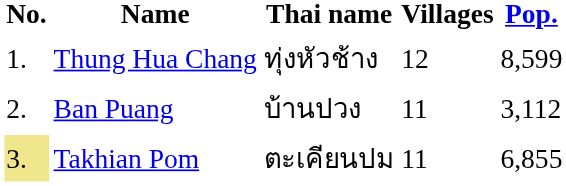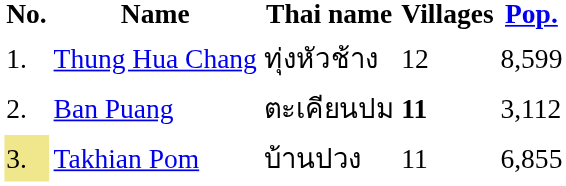 <table>
 <tr>
 <th>No.</th>
 <th>Name</th>
 <th>Thai name</th>
 <th>Villages</th>
 <th><a href='#'>Pop.</a></th>
 </tr>
 <tr>
 <td>1.</td>
 <td><a href='#'>Thung Hua Chang</a></td>
 <td>ทุ่งหัวช้าง</td>
 <td>12</td>
 <td>8,599</td>
 <td></td>
 </tr>
 <tr>
 <td>2.</td>
 <td><a href='#'>Ban Puang</a></td>
-<td>บ้านปวง</td>
-<td>11</td>
+<td>ตะเคียนปม</td>
+<td><strong>11</strong></td>
 <td>3,112</td>
 <td></td>
 </tr>
 <tr>
 <td style="background: khaki;">3.</td>
 <td><a href='#'>Takhian Pom</a></td>
-<td>ตะเคียนปม</td>
+<td>บ้านปวง</td>
 <td>11</td>
 <td>6,855</td>
 <td></td>
 </tr>
 </table>
